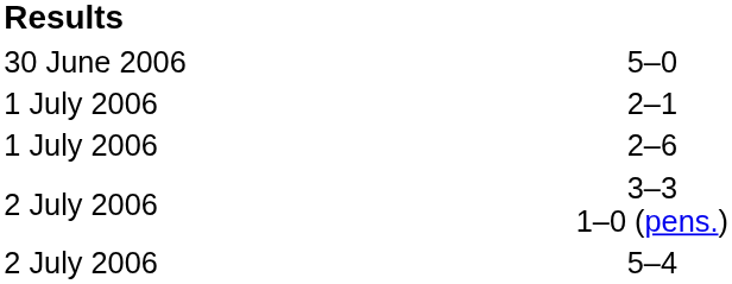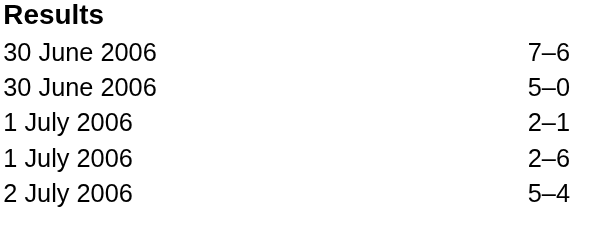 <table style="width:100%; font-size:90%;">
 <tr>
 <th width=20%></th>
 <th width=20%></th>
 <th width=20%></th>
 </tr>
 <tr>
 <td style=font-size:110%><strong>Results</strong></td>
+</tr>
+<tr>
+<td>30 June 2006</td>
+<td align=right></td>
+<td align=center>7–6 </td>
+<td></td>
 </tr>
 <tr>
 <td>30 June 2006</td>
 <td align=right></td>
 <td align=center>5–0</td>
 <td></td>
 </tr>
 <tr>
 <td>1 July 2006</td>
 <td align=right></td>
 <td align=center>2–1</td>
 <td></td>
 </tr>
 <tr>
 <td>1 July 2006</td>
 <td align=right></td>
 <td align=center>2–6</td>
 <td></td>
 </tr>
 <tr>
 <td>2 July 2006</td>
 <td align=right></td>
-<td align=center>3–3 <br>1–0 (<a href='#'>pens.</a>)</td>
-<td></td>
-</tr>
-<tr>
-<td>2 July 2006</td>
-<td align=right></td>
 <td align=center>5–4</td>
 <td></td>
 </tr>
 </table>
